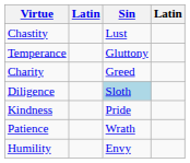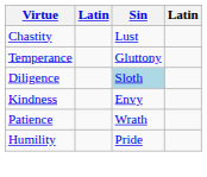 <table class="sortable wikitable">
 <tr>
 <th><a href='#'>Virtue</a></th>
 <th><a href='#'>Latin</a></th>
 <th><a href='#'>Sin</a></th>
 <th>Latin</th>
 </tr>
 <tr>
 <td><a href='#'>Chastity</a></td>
 <td></td>
 <td><a href='#'>Lust</a></td>
 <td></td>
 </tr>
 <tr>
 <td><a href='#'>Temperance</a></td>
 <td></td>
 <td><a href='#'>Gluttony</a></td>
 <td></td>
 </tr>
 <tr>
-<td><a href='#'>Charity</a></td>
-<td></td>
-<td><a href='#'>Greed</a></td>
-<td></td>
-</tr>
-<tr>
 <td><a href='#'>Diligence</a></td>
 <td></td>
 <td style="background: lightblue;"><a href='#'>Sloth</a></td>
 <td></td>
 </tr>
 <tr>
 <td><a href='#'>Kindness</a></td>
 <td></td>
-<td><a href='#'>Pride</a></td>
+<td><a href='#'>Envy</a></td>
 <td></td>
 </tr>
 <tr>
 <td><a href='#'>Patience</a></td>
 <td></td>
 <td><a href='#'>Wrath</a></td>
 <td></td>
 </tr>
 <tr>
 <td><a href='#'>Humility</a></td>
 <td></td>
-<td><a href='#'>Envy</a></td>
+<td><a href='#'>Pride</a></td>
 <td></td>
 </tr>
 </table>
